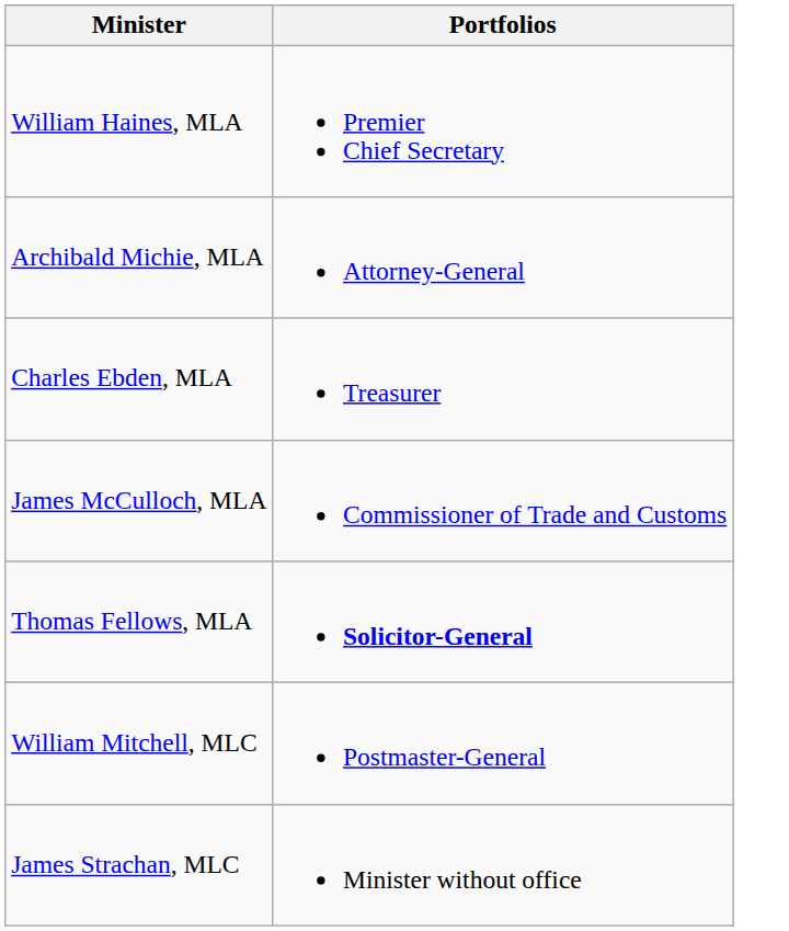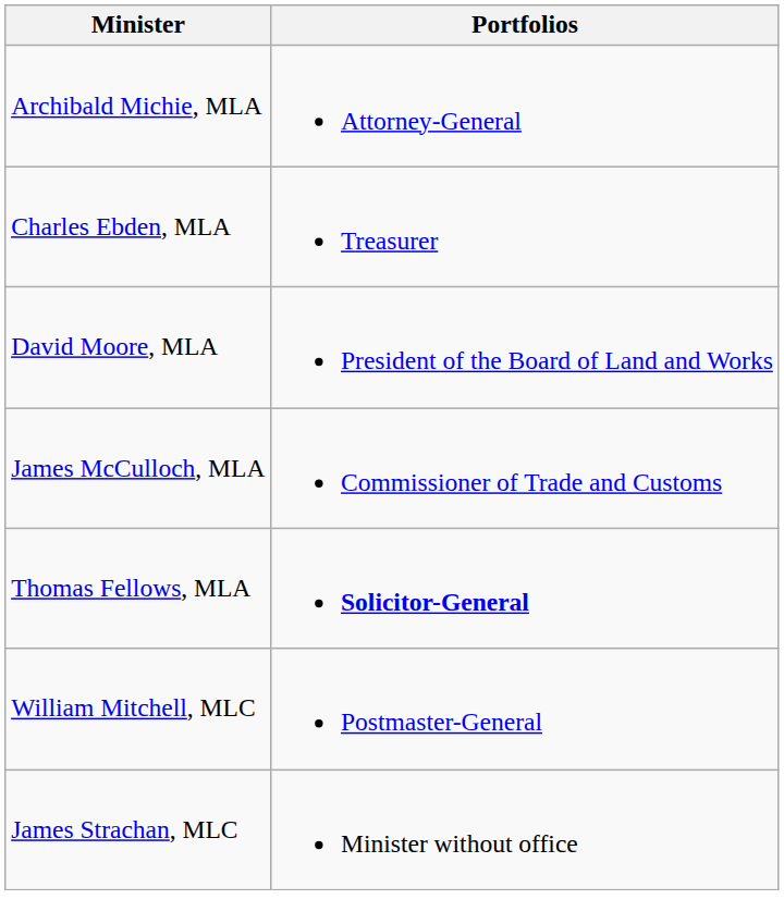 <table class="wikitable">
 <tr>
 <th>Minister</th>
 <th>Portfolios</th>
-</tr>
-<tr>
-<td><a href='#'>William Haines</a>, MLA</td>
-<td><br><ul><li><a href='#'>Premier</a></li><li><a href='#'>Chief Secretary</a></li></ul></td>
 </tr>
 <tr>
 <td><a href='#'>Archibald Michie</a>, MLA</td>
 <td><br><ul><li><a href='#'>Attorney-General</a></li></ul></td>
 </tr>
 <tr>
 <td><a href='#'>Charles Ebden</a>, MLA</td>
 <td><br><ul><li><a href='#'>Treasurer</a></li></ul></td>
+</tr>
+<tr>
+<td><a href='#'>David Moore</a>, MLA</td>
+<td><br><ul><li><a href='#'>President of the Board of Land and Works</a></li></ul></td>
 </tr>
 <tr>
 <td><a href='#'>James McCulloch</a>, MLA</td>
 <td><br><ul><li><a href='#'>Commissioner of Trade and Customs</a></li></ul></td>
 </tr>
 <tr>
 <td><a href='#'>Thomas Fellows</a>, MLA</td>
 <td><strong><br><ul><li><a href='#'>Solicitor-General</a></li></ul></strong></td>
 </tr>
 <tr>
 <td><a href='#'>William Mitchell</a>, MLC</td>
 <td><br><ul><li><a href='#'>Postmaster-General</a></li></ul></td>
 </tr>
 <tr>
 <td><a href='#'>James Strachan</a>, MLC</td>
 <td><br><ul><li>Minister without office</li></ul></td>
 </tr>
 </table>
